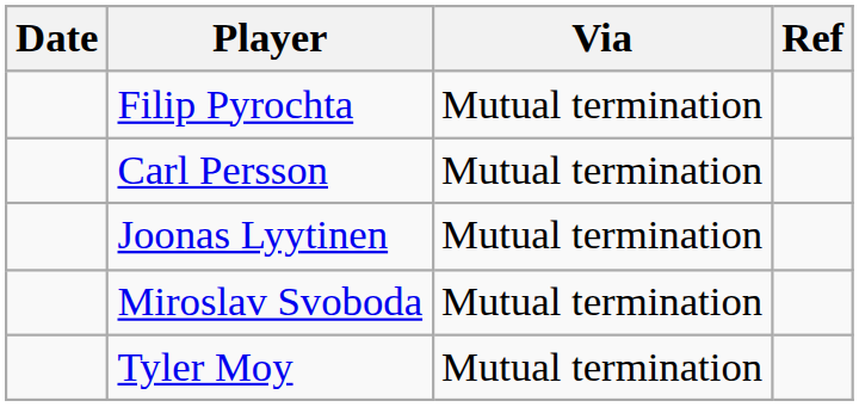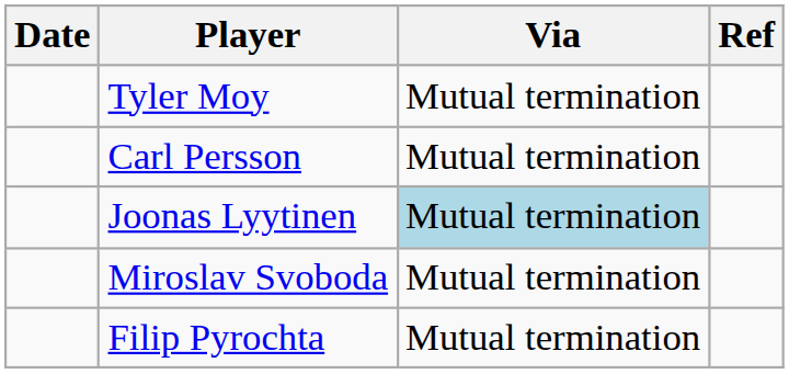 <table class="wikitable">
 <tr>
 <th>Date</th>
 <th>Player</th>
 <th>Via</th>
 <th>Ref</th>
 </tr>
 <tr>
 <td></td>
-<td><a href='#'>Filip Pyrochta</a></td>
+<td><a href='#'>Tyler Moy</a></td>
 <td>Mutual termination</td>
 <td></td>
 </tr>
 <tr>
 <td></td>
 <td><a href='#'>Carl Persson</a></td>
 <td>Mutual termination</td>
 <td></td>
 </tr>
 <tr>
 <td></td>
 <td><a href='#'>Joonas Lyytinen</a></td>
-<td>Mutual termination</td>
+<td style="background: lightblue;">Mutual termination</td>
 <td></td>
 </tr>
 <tr>
 <td></td>
 <td><a href='#'>Miroslav Svoboda</a></td>
 <td>Mutual termination</td>
 <td></td>
 </tr>
 <tr>
 <td></td>
-<td><a href='#'>Tyler Moy</a></td>
+<td><a href='#'>Filip Pyrochta</a></td>
 <td>Mutual termination</td>
 <td></td>
 </tr>
 </table>
